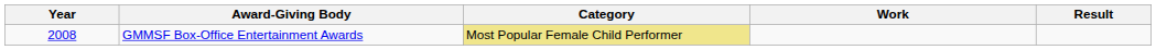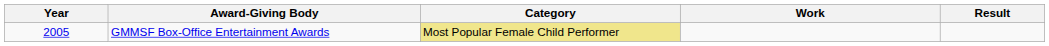 <table | width="90%" class="wikitable sortable">
 <tr>
 <th width="10%">Year</th>
 <th width="30%">Award-Giving Body</th>
 <th width="25%">Category</th>
 <th width="25%">Work</th>
 <th width="10%">Result</th>
 </tr>
 <tr>
-<td rowspan="1" align="center"><a href='#'>2008</a></td>
+<td rowspan="1" align="center"><a href='#'>2005</a></td>
 <td rowspan="1" align="left"><a href='#'>GMMSF Box-Office Entertainment Awards</a></td>
 <td align="left" style="background: khaki;">Most Popular Female Child Performer</td>
 <td align="center"></td>
 <td></td>
 </tr>
 </table>
